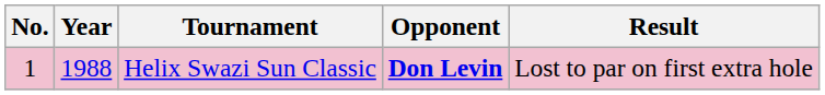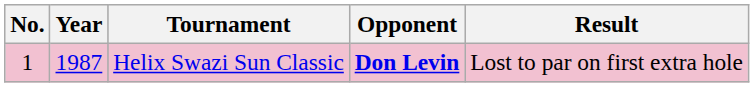 <table class="wikitable" style="font-size:95%;">
 <tr>
 <th>No.</th>
 <th>Year</th>
 <th>Tournament</th>
 <th>Opponent</th>
 <th>Result</th>
 </tr>
 <tr style="background:#F2C1D1;">
 <td align=center>1</td>
-<td><a href='#'>1988</a></td>
+<td><a href='#'>1987</a></td>
 <td><a href='#'>Helix Swazi Sun Classic</a></td>
 <td><strong> <a href='#'>Don Levin</a></strong></td>
 <td>Lost to par on first extra hole</td>
 </tr>
 </table>
